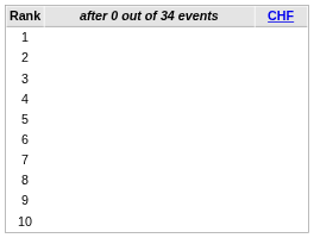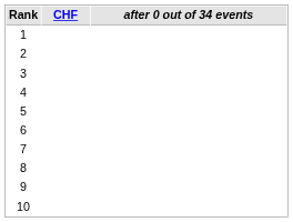 <table cellspacing="1" cellpadding="3" style="border:1px solid #AAAAAA;font-size:86%">
 <tr style="background-color: #E4E4E4;">
 <th style="border-bottom:1px solid #AAAAAA" width=10>Rank</th>
+<th style="border-bottom:1px solid #AAAAAA; width: 50px;"><a href='#'>CHF</a></th>
 <th style="border-bottom:1px solid #AAAAAA" width=220><em>after 0 out of 34 events</em></th>
-<th style="border-bottom:1px solid #AAAAAA; width: 50px;"><a href='#'>CHF</a></th>
 </tr>
 <tr>
 <td align=center>1</td>
+<td align=right></td>
 <td></td>
-<td align=right></td>
 </tr>
 <tr>
 <td align=center>2</td>
+<td align=right></td>
 <td></td>
-<td align=right></td>
 </tr>
 <tr>
 <td align=center>3</td>
+<td align=right></td>
 <td></td>
-<td align=right></td>
 </tr>
 <tr>
 <td align=center>4</td>
+<td align=right></td>
 <td></td>
-<td align=right></td>
 </tr>
 <tr>
 <td align=center>5</td>
+<td align=right></td>
 <td></td>
-<td align=right></td>
 </tr>
 <tr>
 <td align=center>6</td>
+<td align=right></td>
 <td></td>
-<td align=right></td>
 </tr>
 <tr>
 <td align=center>7</td>
+<td align=right></td>
 <td></td>
-<td align=right></td>
 </tr>
 <tr>
 <td align=center>8</td>
+<td align=right></td>
 <td></td>
-<td align=right></td>
 </tr>
 <tr>
 <td align=center>9</td>
+<td align=right></td>
 <td></td>
-<td align=right></td>
 </tr>
 <tr>
 <td align=center>10</td>
+<td align=right></td>
 <td></td>
-<td align=right></td>
 </tr>
 </table>
